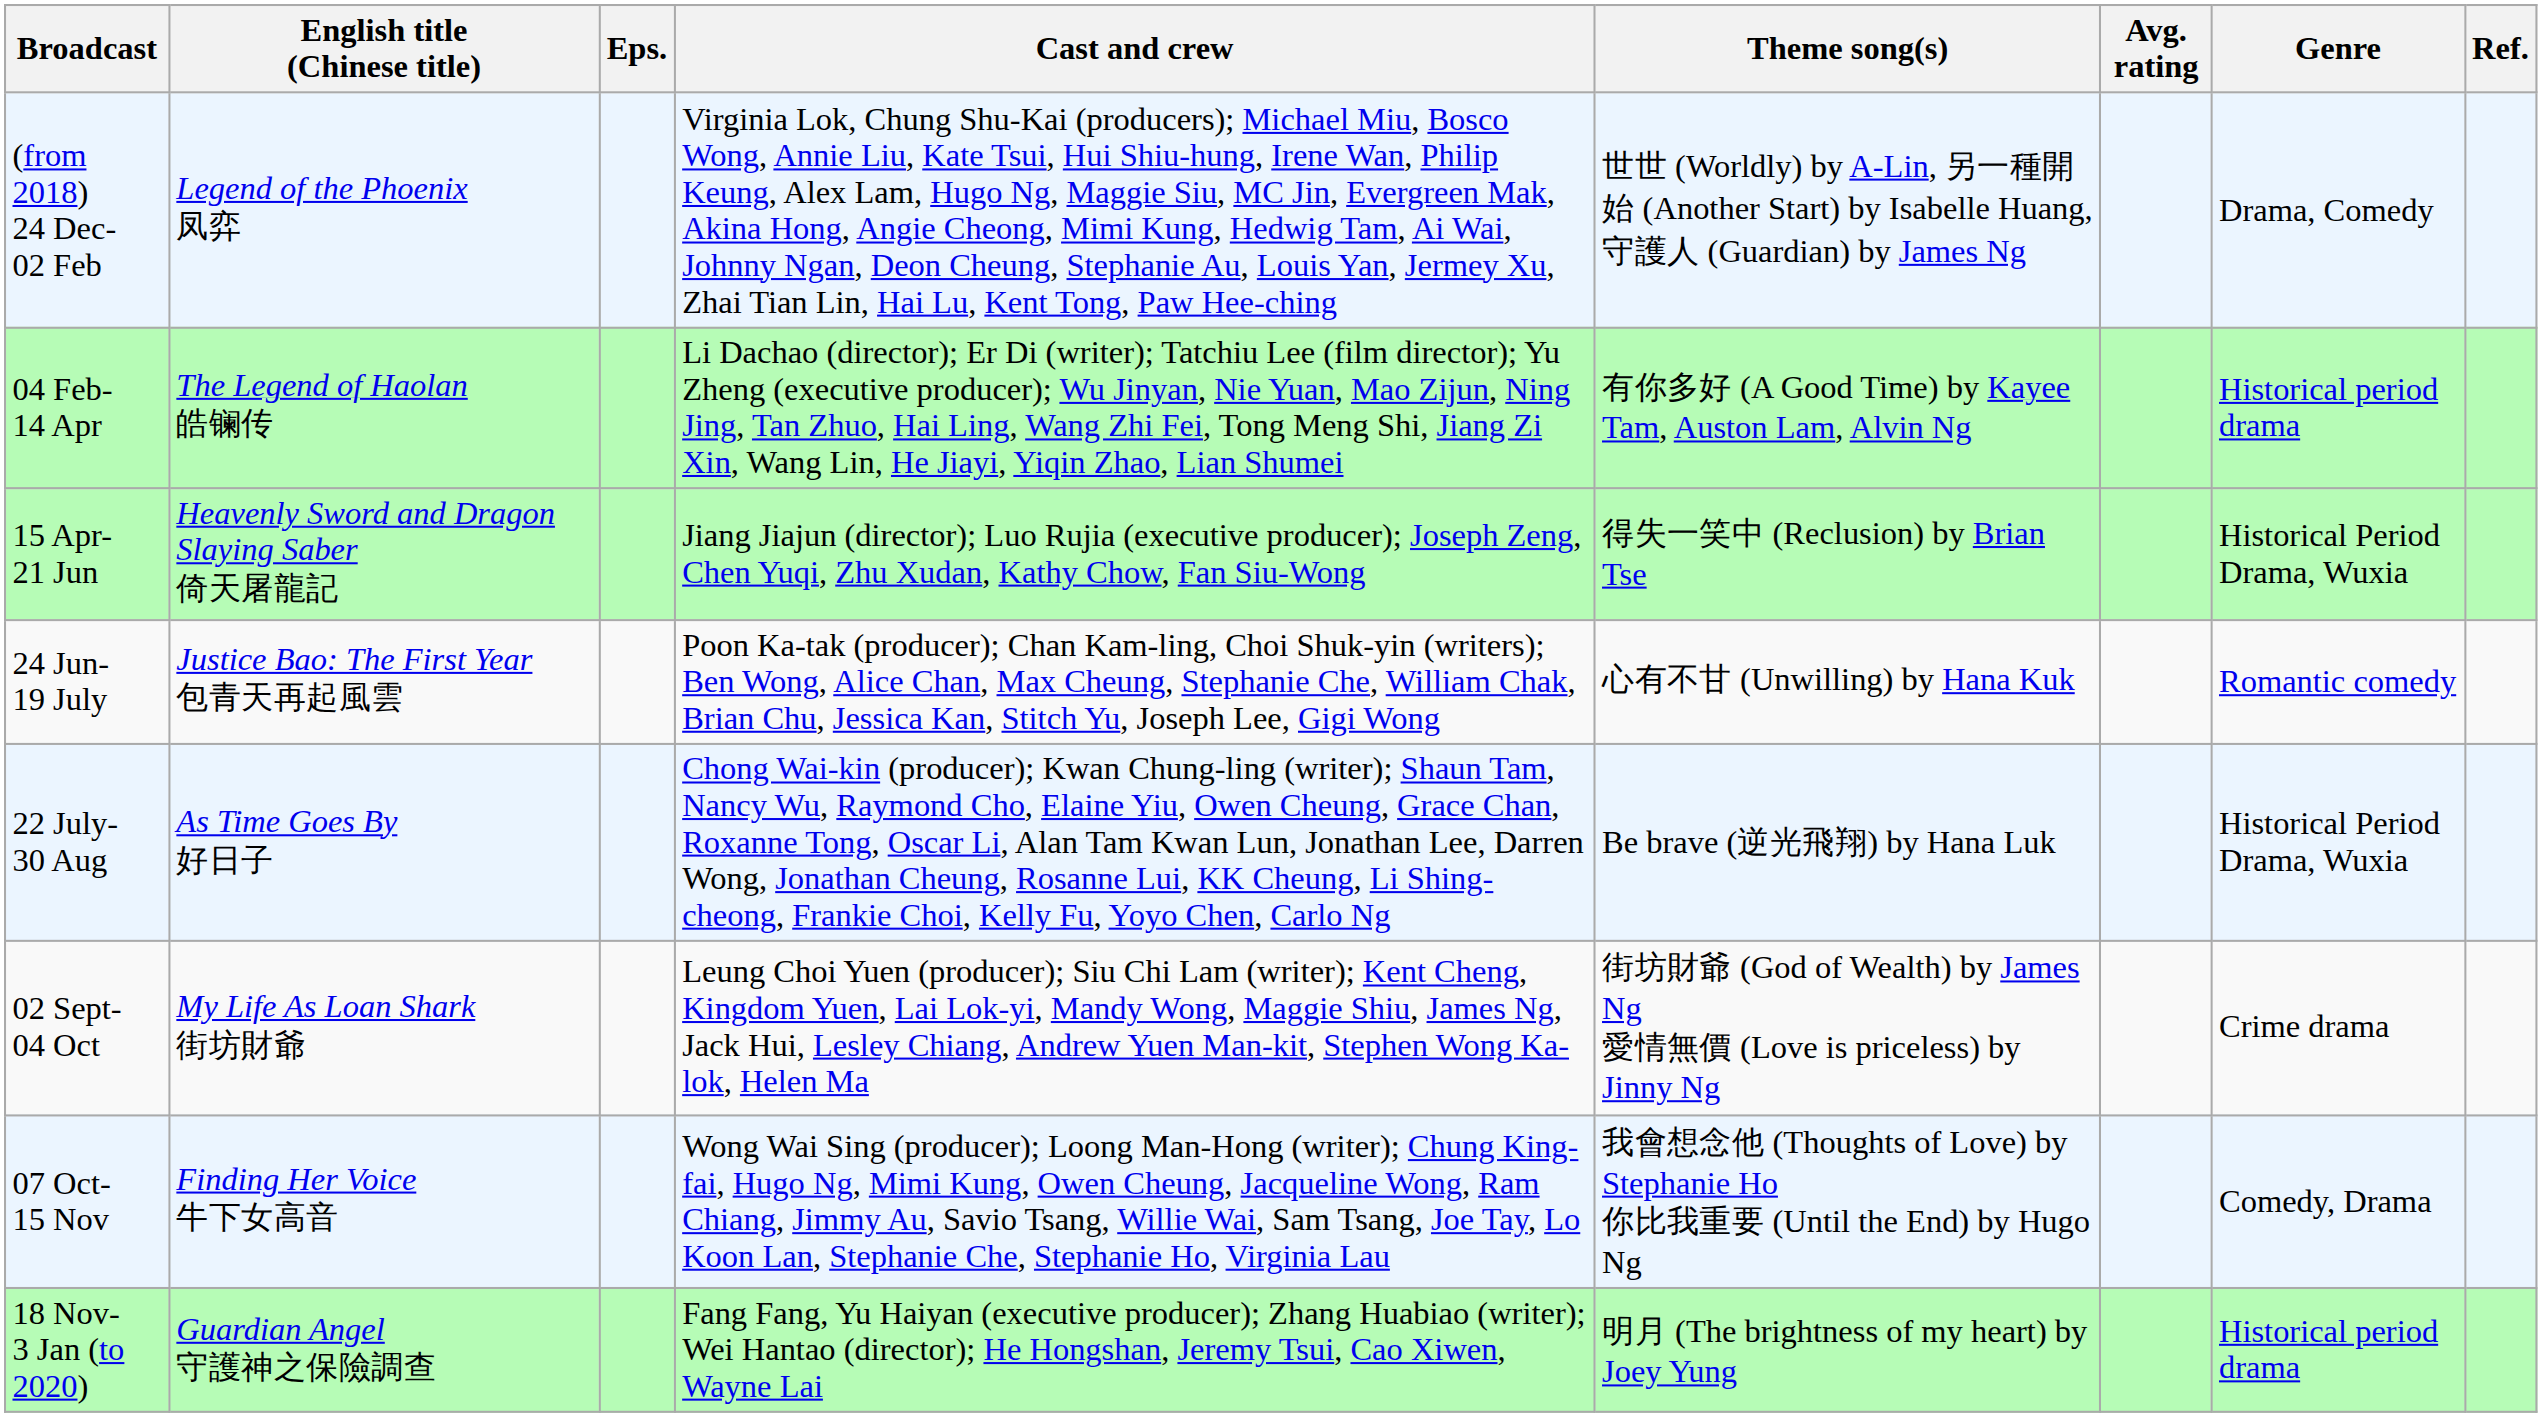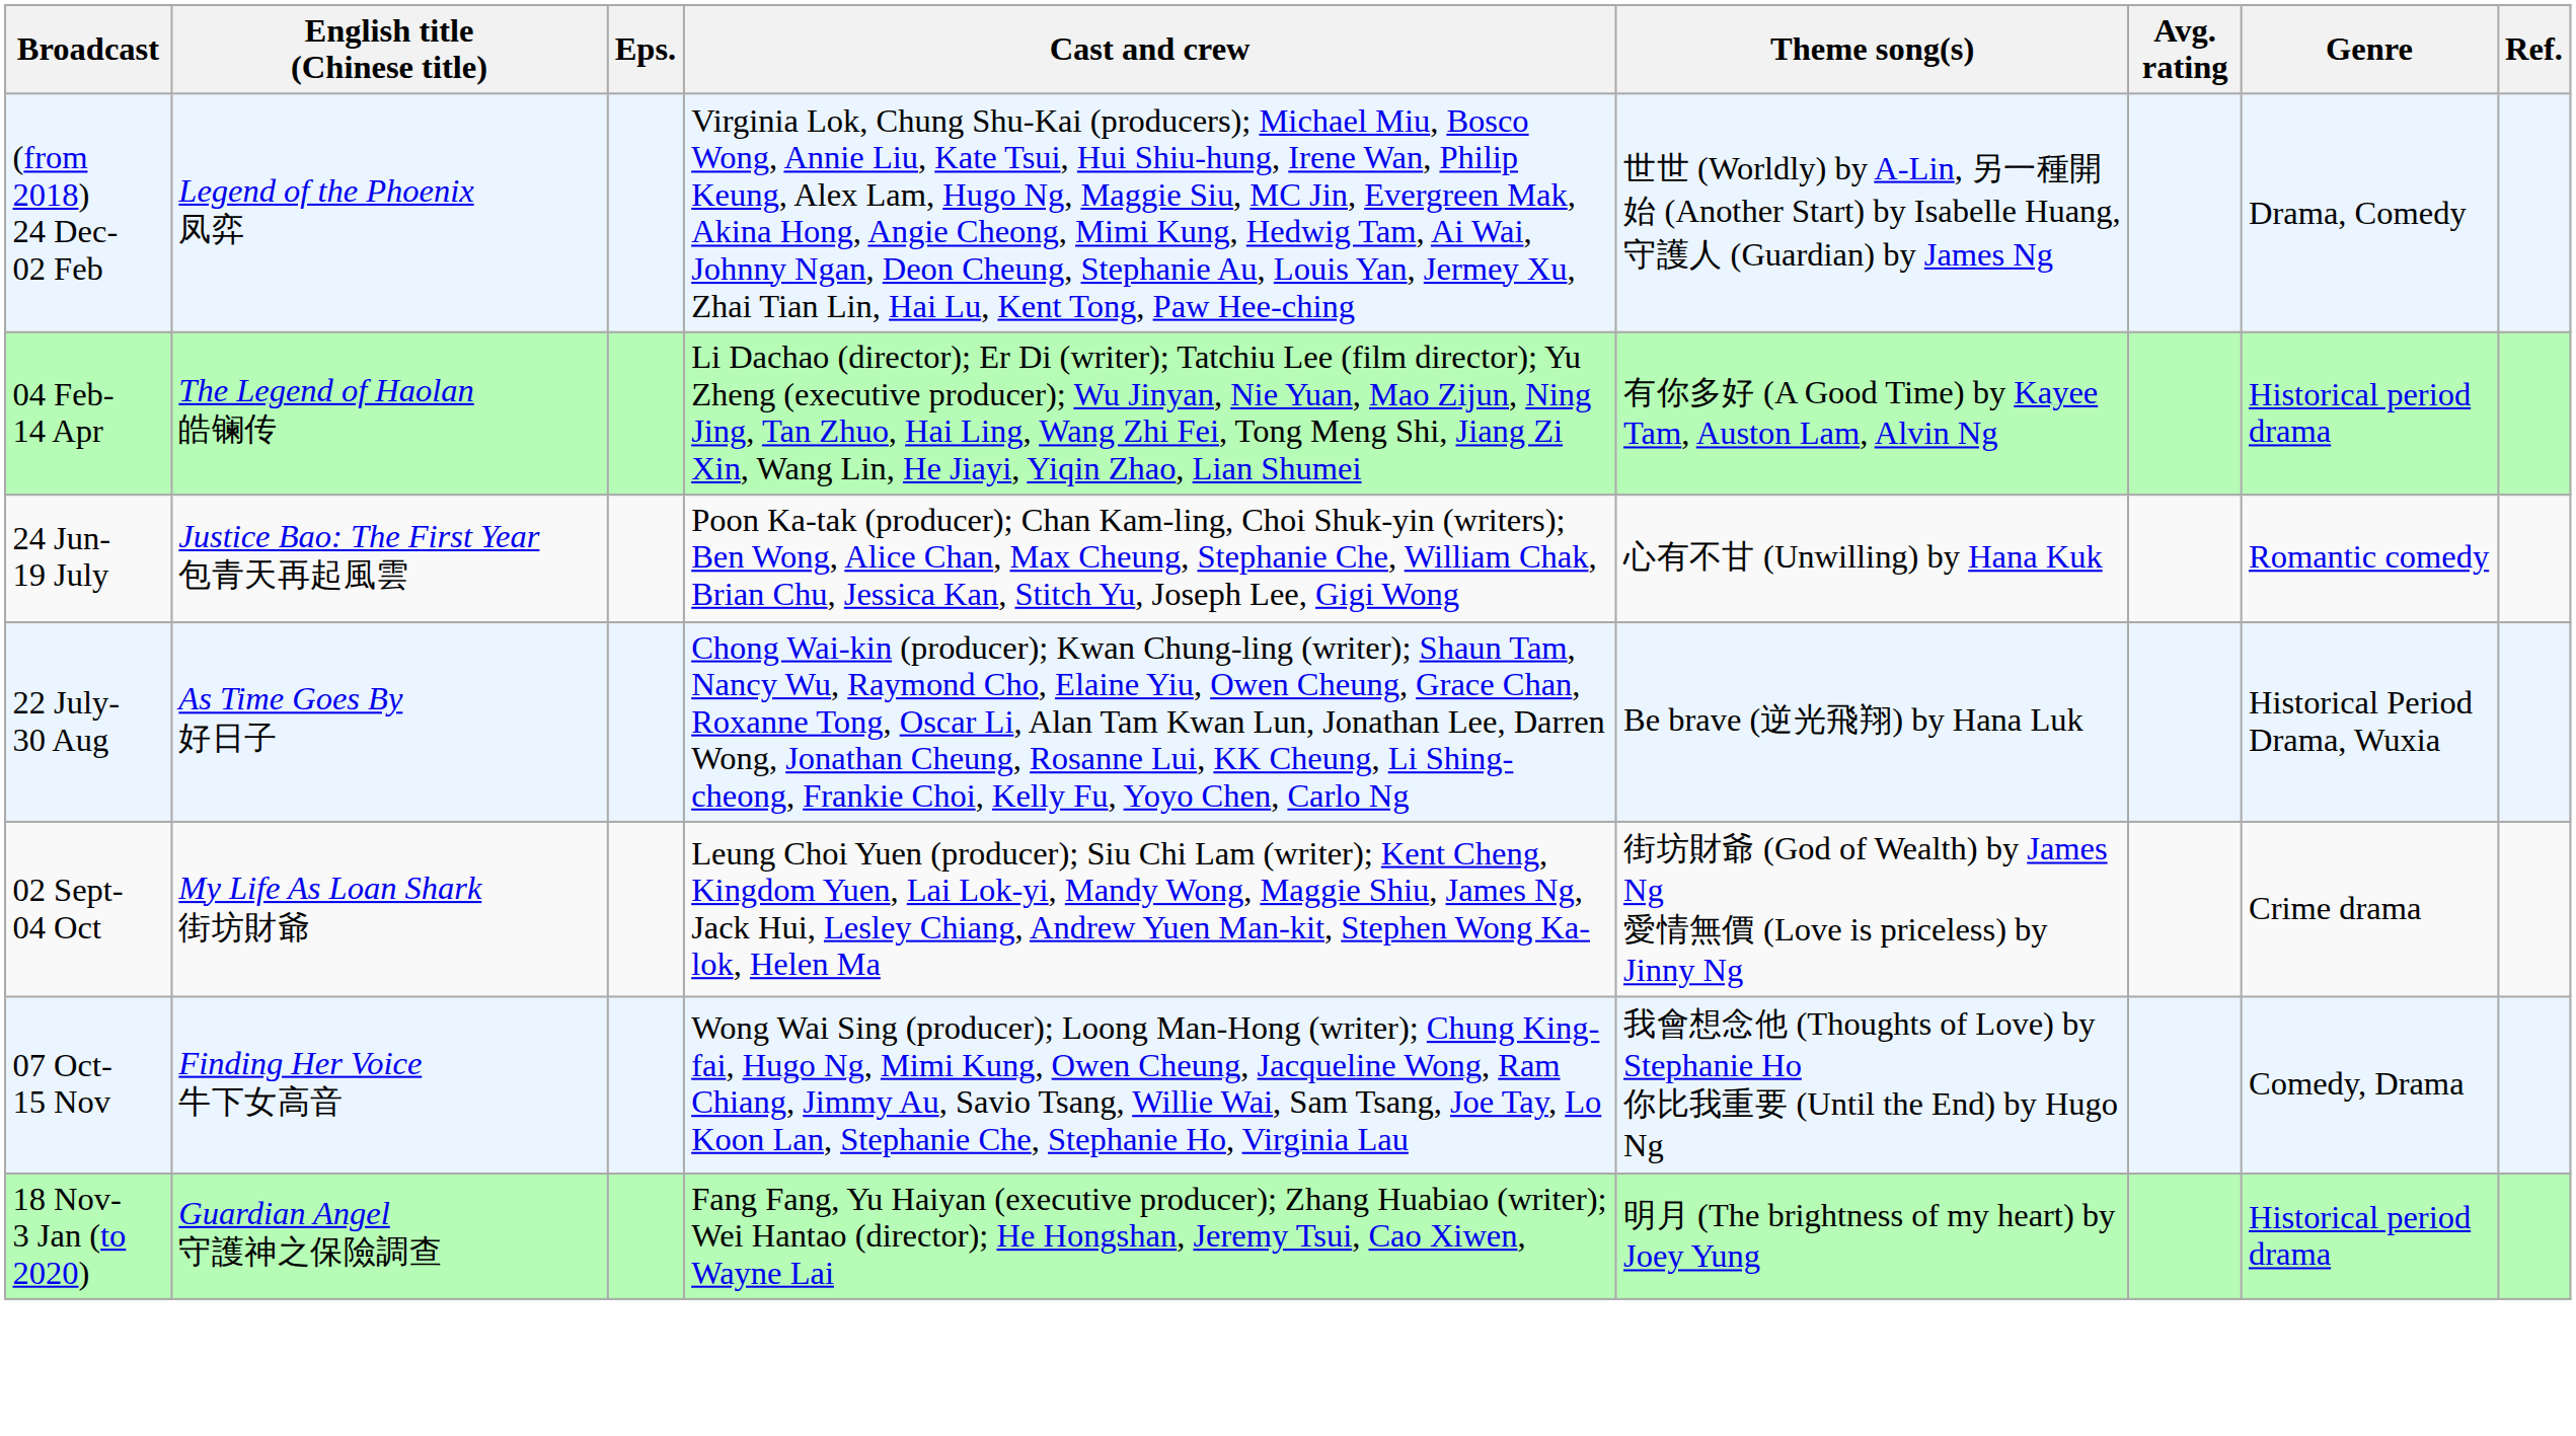 <table class="wikitable sortable">
 <tr>
 <th>Broadcast</th>
 <th style="width:17%;">English title <br> (Chinese title)</th>
 <th>Eps.</th>
 <th>Cast and crew</th>
 <th style="width:20%;">Theme song(s)</th>
 <th>Avg. rating</th>
 <th style="width:10%;">Genre</th>
 <th>Ref.</th>
 </tr>
 <tr --- bgcolor="#ebf5ff">
 <td>(<a href='#'>from 2018</a>) <br>24 Dec-<br>02 Feb</td>
 <td><em><a href='#'>Legend of the Phoenix</a></em> <br>凤弈</td>
 <td></td>
 <td>Virginia Lok, Chung Shu-Kai (producers); <a href='#'>Michael Miu</a>, <a href='#'>Bosco Wong</a>, <a href='#'>Annie Liu</a>, <a href='#'>Kate Tsui</a>, <a href='#'>Hui Shiu-hung</a>, <a href='#'>Irene Wan</a>, <a href='#'>Philip Keung</a>, Alex Lam, <a href='#'>Hugo Ng</a>, <a href='#'>Maggie Siu</a>, <a href='#'>MC Jin</a>, <a href='#'>Evergreen Mak</a>, <a href='#'>Akina Hong</a>, <a href='#'>Angie Cheong</a>, <a href='#'>Mimi Kung</a>, <a href='#'>Hedwig Tam</a>, <a href='#'>Ai Wai</a>, <a href='#'>Johnny Ngan</a>, <a href='#'>Deon Cheung</a>, <a href='#'>Stephanie Au</a>, <a href='#'>Louis Yan</a>, <a href='#'>Jermey Xu</a>, Zhai Tian Lin, <a href='#'>Hai Lu</a>, <a href='#'>Kent Tong</a>, <a href='#'>Paw Hee-ching</a></td>
 <td>世世 (Worldly) by <a href='#'>A-Lin</a>, 另一種開始 (Another Start) by Isabelle Huang, 守護人 (Guardian) by <a href='#'>James Ng</a></td>
 <td></td>
 <td>Drama, Comedy</td>
 <td></td>
 </tr>
 <tr --- bgcolor="#b6fcb6">
 <td>04 Feb-<br>14 Apr</td>
 <td><em><a href='#'>The Legend of Haolan</a></em> <br>皓镧传</td>
 <td></td>
 <td>Li Dachao (director); Er Di (writer); Tatchiu Lee (film director); Yu Zheng (executive producer); <a href='#'>Wu Jinyan</a>, <a href='#'>Nie Yuan</a>, <a href='#'>Mao Zijun</a>, <a href='#'>Ning Jing</a>, <a href='#'>Tan Zhuo</a>, <a href='#'>Hai Ling</a>, <a href='#'>Wang Zhi Fei</a>, Tong Meng Shi, <a href='#'>Jiang Zi Xin</a>, Wang Lin, <a href='#'>He Jiayi</a>, <a href='#'>Yiqin Zhao</a>, <a href='#'>Lian Shumei</a></td>
 <td>有你多好 (A Good Time) by <a href='#'>Kayee Tam</a>, <a href='#'>Auston Lam</a>, <a href='#'>Alvin Ng</a></td>
 <td></td>
 <td><a href='#'>Historical period drama</a></td>
-<td></td>
-</tr>
-<tr --- bgcolor="#b6fcb6">
-<td>15 Apr-<br>21 Jun</td>
-<td><em><a href='#'>Heavenly Sword and Dragon Slaying Saber</a></em> <br>倚天屠龍記</td>
-<td></td>
-<td>Jiang Jiajun (director); Luo Rujia (executive producer); <a href='#'>Joseph Zeng</a>, <a href='#'>Chen Yuqi</a>, <a href='#'>Zhu Xudan</a>, <a href='#'>Kathy Chow</a>, <a href='#'>Fan Siu-Wong</a></td>
-<td>得失一笑中 (Reclusion) by <a href='#'>Brian Tse</a></td>
-<td></td>
-<td>Historical Period Drama, Wuxia</td>
 <td></td>
 </tr>
 <tr>
 <td>24 Jun-<br>19 July</td>
 <td><em><a href='#'>Justice Bao: The First Year</a></em> <br>包青天再起風雲</td>
 <td></td>
 <td>Poon Ka-tak (producer); Chan Kam-ling, Choi Shuk-yin (writers); <a href='#'>Ben Wong</a>, <a href='#'>Alice Chan</a>, <a href='#'>Max Cheung</a>, <a href='#'>Stephanie Che</a>, <a href='#'>William Chak</a>, <a href='#'>Brian Chu</a>, <a href='#'>Jessica Kan</a>, <a href='#'>Stitch Yu</a>, Joseph Lee, <a href='#'>Gigi Wong</a></td>
 <td>心有不甘 (Unwilling) by <a href='#'>Hana Kuk</a></td>
 <td></td>
 <td><a href='#'>Romantic comedy</a></td>
 <td></td>
 </tr>
 <tr --- bgcolor="#ebf5ff">
 <td>22 July-<br>30 Aug</td>
 <td><em><a href='#'>As Time Goes By</a></em> <br>好日子</td>
 <td></td>
 <td><a href='#'>Chong Wai-kin</a> (producer); Kwan Chung-ling (writer); <a href='#'>Shaun Tam</a>, <a href='#'>Nancy Wu</a>, <a href='#'>Raymond Cho</a>, <a href='#'>Elaine Yiu</a>, <a href='#'>Owen Cheung</a>, <a href='#'>Grace Chan</a>, <a href='#'>Roxanne Tong</a>, <a href='#'>Oscar Li</a>, Alan Tam Kwan Lun, Jonathan Lee, Darren Wong, <a href='#'>Jonathan Cheung</a>, <a href='#'>Rosanne Lui</a>, <a href='#'>KK Cheung</a>, <a href='#'>Li Shing-cheong</a>, <a href='#'>Frankie Choi</a>, <a href='#'>Kelly Fu</a>, <a href='#'>Yoyo Chen</a>, <a href='#'>Carlo Ng</a></td>
 <td>Be brave (逆光飛翔) by Hana Luk</td>
 <td></td>
 <td>Historical Period Drama, Wuxia</td>
 <td></td>
 </tr>
 <tr>
 <td>02 Sept-<br>04 Oct</td>
 <td><em><a href='#'>My Life As Loan Shark</a></em> <br>街坊財爺</td>
 <td></td>
 <td>Leung Choi Yuen (producer); Siu Chi Lam (writer); <a href='#'>Kent Cheng</a>, <a href='#'>Kingdom Yuen</a>, <a href='#'>Lai Lok-yi</a>, <a href='#'>Mandy Wong</a>, <a href='#'>Maggie Shiu</a>, <a href='#'>James Ng</a>, Jack Hui, <a href='#'>Lesley Chiang</a>, <a href='#'>Andrew Yuen Man-kit</a>, <a href='#'>Stephen Wong Ka-lok</a>, <a href='#'>Helen Ma</a></td>
 <td>街坊財爺 (God of Wealth)  by  <a href='#'>James Ng</a><br>愛情無價 (Love is priceless)  by  <a href='#'>Jinny Ng</a></td>
 <td></td>
 <td>Crime drama</td>
 <td></td>
 </tr>
 <tr --- bgcolor="#ebf5ff">
 <td>07 Oct-<br>15 Nov</td>
 <td><em><a href='#'>Finding Her Voice</a></em> <br>牛下女高音</td>
 <td></td>
 <td>Wong Wai Sing (producer); Loong Man-Hong (writer); <a href='#'>Chung King-fai</a>, <a href='#'>Hugo Ng</a>, <a href='#'>Mimi Kung</a>, <a href='#'>Owen Cheung</a>, <a href='#'>Jacqueline Wong</a>, <a href='#'>Ram Chiang</a>, <a href='#'>Jimmy Au</a>, Savio Tsang, <a href='#'>Willie Wai</a>, Sam Tsang, <a href='#'>Joe Tay</a>, <a href='#'>Lo Koon Lan</a>, <a href='#'>Stephanie Che</a>, <a href='#'>Stephanie Ho</a>, <a href='#'>Virginia Lau</a></td>
 <td>我會想念他 (Thoughts of Love)  by  <a href='#'>Stephanie Ho</a><br>你比我重要 (Until the End)  by Hugo Ng</td>
 <td></td>
 <td>Comedy, Drama</td>
 <td></td>
 </tr>
 <tr --- bgcolor="#b6fcb6">
 <td>18 Nov-<br>3 Jan (<a href='#'>to 2020</a>)</td>
 <td><em><a href='#'>Guardian Angel</a></em> <br>守護神之保險調查</td>
 <td></td>
 <td>Fang Fang, Yu Haiyan (executive producer); Zhang Huabiao (writer); Wei Hantao (director); <a href='#'>He Hongshan</a>, <a href='#'>Jeremy Tsui</a>, <a href='#'>Cao Xiwen</a>, <a href='#'>Wayne Lai</a></td>
 <td>明月 (The brightness of my heart)  by  <a href='#'>Joey Yung</a></td>
 <td></td>
 <td><a href='#'>Historical period drama</a></td>
 <td></td>
 </tr>
 </table>
